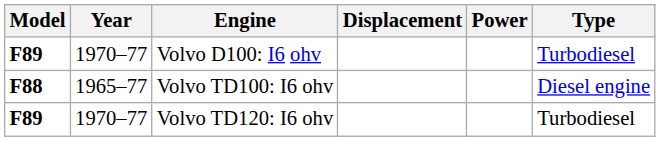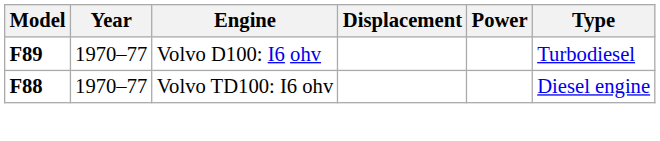 <table class="wikitable">
 <tr>
 <th>Model</th>
 <th>Year</th>
 <th>Engine</th>
 <th>Displacement</th>
 <th>Power</th>
 <th>Type</th>
 </tr>
 <tr style="background:#ffffff;">
 <td><strong>F89</strong></td>
 <td>1970–77</td>
 <td>Volvo D100: <a href='#'>I6</a> <a href='#'>ohv</a></td>
 <td></td>
 <td></td>
 <td><a href='#'>Turbodiesel</a></td>
 </tr>
 <tr style="background:#ffffff;">
 <td><strong>F88</strong></td>
-<td>1965–77</td>
+<td>1970–77</td>
 <td>Volvo TD100: I6 ohv</td>
 <td></td>
 <td></td>
 <td><a href='#'>Diesel engine</a></td>
 </tr>
-<tr style="background:#ffffff;">
-<td><strong>F89</strong></td>
-<td>1970–77</td>
-<td>Volvo TD120: I6 ohv</td>
-<td></td>
-<td></td>
-<td>Turbodiesel</td>
-</tr>
 </table>
